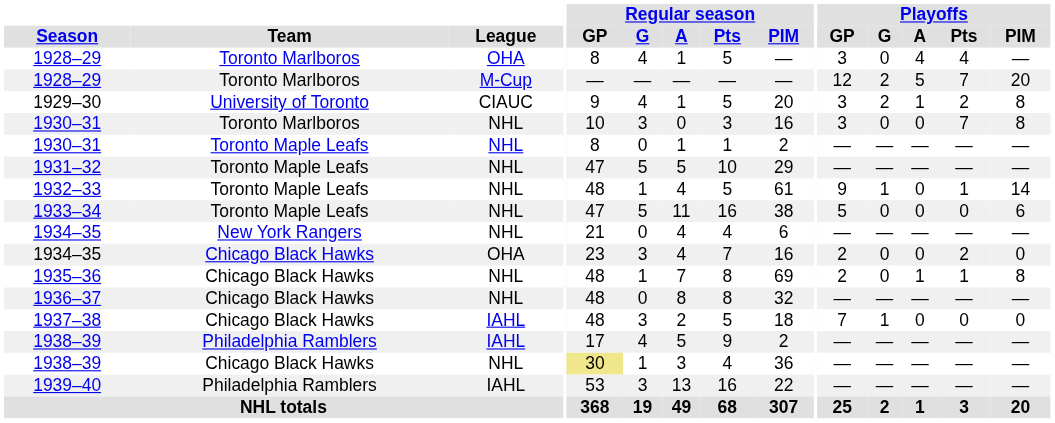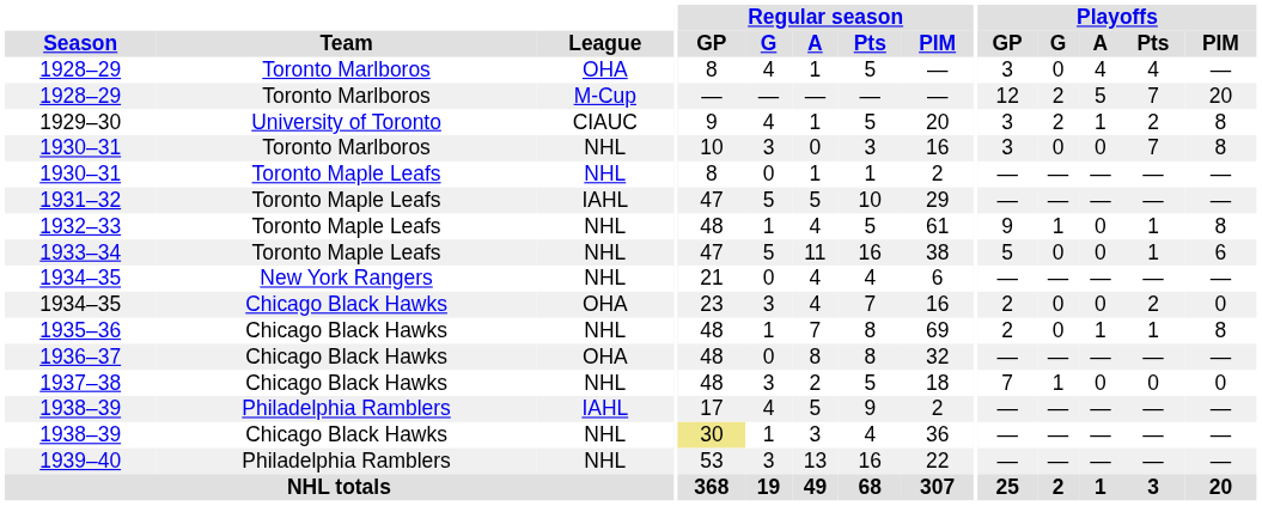 <table border="0" cellpadding="1" cellspacing="0" style="text-align:center; width:60em">
 <tr bgcolor="#e0e0e0">
 <th colspan="3" bgcolor="#ffffff"></th>
 <th rowspan="100" bgcolor="#ffffff"></th>
 <th colspan="5"><a href='#'>Regular season</a></th>
 <th rowspan="100" bgcolor="#ffffff"></th>
 <th colspan="5"><a href='#'>Playoffs</a></th>
 </tr>
 <tr bgcolor="#e0e0e0">
 <th><a href='#'>Season</a></th>
 <th>Team</th>
 <th>League</th>
 <th>GP</th>
 <th><a href='#'>G</a></th>
 <th><a href='#'>A</a></th>
 <th><a href='#'>Pts</a></th>
 <th><a href='#'>PIM</a></th>
 <th>GP</th>
 <th>G</th>
 <th>A</th>
 <th>Pts</th>
 <th>PIM</th>
 </tr>
 <tr>
 <td><a href='#'>1928–29</a></td>
 <td><a href='#'>Toronto Marlboros</a></td>
 <td><a href='#'>OHA</a></td>
 <td>8</td>
 <td>4</td>
 <td>1</td>
 <td>5</td>
 <td>—</td>
 <td>3</td>
 <td>0</td>
 <td>4</td>
 <td>4</td>
 <td>—</td>
 </tr>
 <tr bgcolor="#f0f0f0">
 <td><a href='#'>1928–29</a></td>
 <td>Toronto Marlboros</td>
 <td><a href='#'>M-Cup</a></td>
 <td>—</td>
 <td>—</td>
 <td>—</td>
 <td>—</td>
 <td>—</td>
 <td>12</td>
 <td>2</td>
 <td>5</td>
 <td>7</td>
 <td>20</td>
 </tr>
 <tr>
 <td>1929–30</td>
 <td><a href='#'>University of Toronto</a></td>
 <td>CIAUC</td>
 <td>9</td>
 <td>4</td>
 <td>1</td>
 <td>5</td>
 <td>20</td>
 <td>3</td>
 <td>2</td>
 <td>1</td>
 <td>2</td>
 <td>8</td>
 </tr>
 <tr bgcolor="#f0f0f0">
 <td><a href='#'>1930–31</a></td>
 <td>Toronto Marlboros</td>
 <td>NHL</td>
 <td>10</td>
 <td>3</td>
 <td>0</td>
 <td>3</td>
 <td>16</td>
 <td>3</td>
 <td>0</td>
 <td>0</td>
 <td>7</td>
 <td>8</td>
 </tr>
 <tr>
 <td><a href='#'>1930–31</a></td>
 <td><a href='#'>Toronto Maple Leafs</a></td>
 <td><a href='#'>NHL</a></td>
 <td>8</td>
 <td>0</td>
 <td>1</td>
 <td>1</td>
 <td>2</td>
 <td>—</td>
 <td>—</td>
 <td>—</td>
 <td>—</td>
 <td>—</td>
 </tr>
 <tr bgcolor="#f0f0f0">
 <td><a href='#'>1931–32</a></td>
 <td>Toronto Maple Leafs</td>
-<td>NHL</td>
+<td>IAHL</td>
 <td>47</td>
 <td>5</td>
 <td>5</td>
 <td>10</td>
 <td>29</td>
 <td>—</td>
 <td>—</td>
 <td>—</td>
 <td>—</td>
 <td>—</td>
 </tr>
 <tr>
 <td><a href='#'>1932–33</a></td>
 <td>Toronto Maple Leafs</td>
 <td>NHL</td>
 <td>48</td>
 <td>1</td>
 <td>4</td>
 <td>5</td>
 <td>61</td>
 <td>9</td>
 <td>1</td>
 <td>0</td>
 <td>1</td>
-<td>14</td>
+<td>8</td>
 </tr>
 <tr bgcolor="#f0f0f0">
 <td><a href='#'>1933–34</a></td>
 <td>Toronto Maple Leafs</td>
 <td>NHL</td>
 <td>47</td>
 <td>5</td>
 <td>11</td>
 <td>16</td>
 <td>38</td>
 <td>5</td>
 <td>0</td>
 <td>0</td>
-<td>0</td>
+<td>1</td>
 <td>6</td>
 </tr>
 <tr>
 <td><a href='#'>1934–35</a></td>
 <td><a href='#'>New York Rangers</a></td>
 <td>NHL</td>
 <td>21</td>
 <td>0</td>
 <td>4</td>
 <td>4</td>
 <td>6</td>
 <td>—</td>
 <td>—</td>
 <td>—</td>
 <td>—</td>
 <td>—</td>
 </tr>
 <tr bgcolor="#f0f0f0">
 <td>1934–35</td>
 <td><a href='#'>Chicago Black Hawks</a></td>
 <td>OHA</td>
 <td>23</td>
 <td>3</td>
 <td>4</td>
 <td>7</td>
 <td>16</td>
 <td>2</td>
 <td>0</td>
 <td>0</td>
 <td>2</td>
 <td>0</td>
 </tr>
 <tr>
 <td><a href='#'>1935–36</a></td>
 <td>Chicago Black Hawks</td>
 <td>NHL</td>
 <td>48</td>
 <td>1</td>
 <td>7</td>
 <td>8</td>
 <td>69</td>
 <td>2</td>
 <td>0</td>
 <td>1</td>
 <td>1</td>
 <td>8</td>
 </tr>
 <tr bgcolor="#f0f0f0">
 <td><a href='#'>1936–37</a></td>
 <td>Chicago Black Hawks</td>
-<td>NHL</td>
+<td>OHA</td>
 <td>48</td>
 <td>0</td>
 <td>8</td>
 <td>8</td>
 <td>32</td>
 <td>—</td>
 <td>—</td>
 <td>—</td>
 <td>—</td>
 <td>—</td>
 </tr>
 <tr>
 <td><a href='#'>1937–38</a></td>
 <td>Chicago Black Hawks</td>
-<td><a href='#'>IAHL</a></td>
+<td>NHL</td>
 <td>48</td>
 <td>3</td>
 <td>2</td>
 <td>5</td>
 <td>18</td>
 <td>7</td>
 <td>1</td>
 <td>0</td>
 <td>0</td>
 <td>0</td>
 </tr>
 <tr bgcolor="#f0f0f0">
 <td><a href='#'>1938–39</a></td>
 <td><a href='#'>Philadelphia Ramblers</a></td>
 <td><a href='#'>IAHL</a></td>
 <td>17</td>
 <td>4</td>
 <td>5</td>
 <td>9</td>
 <td>2</td>
 <td>—</td>
 <td>—</td>
 <td>—</td>
 <td>—</td>
 <td>—</td>
 </tr>
 <tr>
 <td><a href='#'>1938–39</a></td>
 <td>Chicago Black Hawks</td>
 <td>NHL</td>
 <td style="background: khaki;">30</td>
 <td>1</td>
 <td>3</td>
 <td>4</td>
 <td>36</td>
 <td>—</td>
 <td>—</td>
 <td>—</td>
 <td>—</td>
 <td>—</td>
 </tr>
 <tr bgcolor="#f0f0f0">
 <td><a href='#'>1939–40</a></td>
 <td>Philadelphia Ramblers</td>
-<td>IAHL</td>
+<td>NHL</td>
 <td>53</td>
 <td>3</td>
 <td>13</td>
 <td>16</td>
 <td>22</td>
 <td>—</td>
 <td>—</td>
 <td>—</td>
 <td>—</td>
 <td>—</td>
 </tr>
 <tr bgcolor="#e0e0e0">
 <th colspan="3">NHL totals</th>
 <th>368</th>
 <th>19</th>
 <th>49</th>
 <th>68</th>
 <th>307</th>
 <th>25</th>
 <th>2</th>
 <th>1</th>
 <th>3</th>
 <th>20</th>
 </tr>
 </table>
